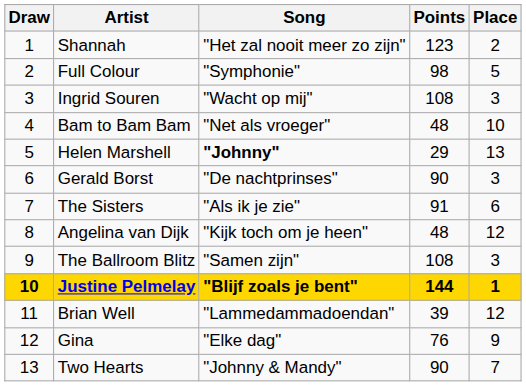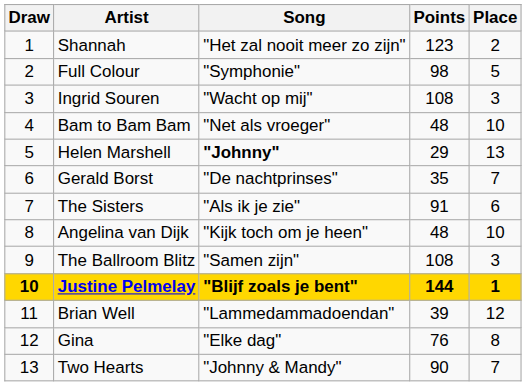 <table class="sortable wikitable" style="margin: 1em auto 1em auto; text-align:center">
 <tr>
 <th>Draw</th>
 <th>Artist</th>
 <th>Song</th>
 <th>Points</th>
 <th>Place</th>
 </tr>
 <tr>
 <td>1</td>
 <td align="left">Shannah</td>
 <td align="left">"Het zal nooit meer zo zijn"</td>
 <td>123</td>
 <td>2</td>
 </tr>
 <tr>
 <td>2</td>
 <td align="left">Full Colour</td>
 <td align="left">"Symphonie"</td>
 <td>98</td>
 <td>5</td>
 </tr>
 <tr>
 <td>3</td>
 <td align="left">Ingrid Souren</td>
 <td align="left">"Wacht op mij"</td>
 <td>108</td>
 <td>3</td>
 </tr>
 <tr>
 <td>4</td>
 <td align="left">Bam to Bam Bam</td>
 <td align="left">"Net als vroeger"</td>
 <td>48</td>
 <td>10</td>
 </tr>
 <tr>
 <td>5</td>
 <td align="left">Helen Marshell</td>
 <td align="left"><strong>"Johnny"</strong></td>
 <td>29</td>
 <td>13</td>
 </tr>
 <tr>
 <td>6</td>
 <td align="left">Gerald Borst</td>
 <td align="left">"De nachtprinses"</td>
-<td>90</td>
-<td>3</td>
+<td>35</td>
+<td>7</td>
 </tr>
 <tr>
 <td>7</td>
 <td align="left">The Sisters</td>
 <td align="left">"Als ik je zie"</td>
 <td>91</td>
 <td>6</td>
 </tr>
 <tr>
 <td>8</td>
 <td align="left">Angelina van Dijk</td>
 <td align="left">"Kijk toch om je heen"</td>
 <td>48</td>
-<td>12</td>
+<td>10</td>
 </tr>
 <tr>
 <td>9</td>
 <td align="left">The Ballroom Blitz</td>
 <td align="left">"Samen zijn"</td>
 <td>108</td>
 <td>3</td>
 </tr>
 <tr style="font-weight:bold; background:gold;">
 <td>10</td>
 <td align="left"><a href='#'>Justine Pelmelay</a></td>
 <td align="left">"Blijf zoals je bent"</td>
 <td>144</td>
 <td>1</td>
 </tr>
 <tr>
 <td>11</td>
 <td align="left">Brian Well</td>
 <td align="left">"Lammedammadoendan"</td>
 <td>39</td>
 <td>12</td>
 </tr>
 <tr>
 <td>12</td>
 <td align="left">Gina</td>
 <td align="left">"Elke dag"</td>
 <td>76</td>
-<td>9</td>
+<td>8</td>
 </tr>
 <tr>
 <td>13</td>
 <td align="left">Two Hearts</td>
 <td align="left">"Johnny & Mandy"</td>
 <td>90</td>
 <td>7</td>
 </tr>
 </table>
